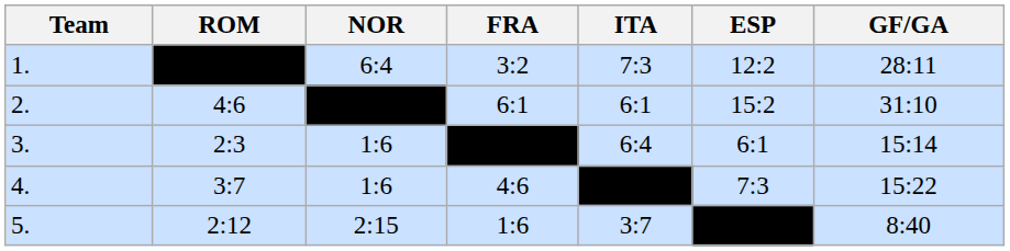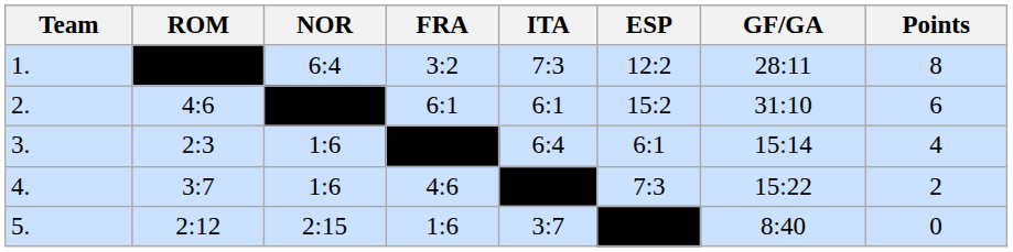 <table class="wikitable" bgcolor="#EFEFFF" width="50%">
 <tr bgcolor="#BCD2EE">
 <th>Team</th>
 <th>ROM</th>
 <th>NOR</th>
 <th>FRA</th>
 <th>ITA</th>
 <th>ESP</th>
 <th>GF/GA</th>
+<th>Points</th>
 </tr>
 <tr bgcolor="#CAE1FF" align="center">
 <td align="left">1. </td>
 <td style="background:#000000;"></td>
 <td>6:4</td>
 <td>3:2</td>
 <td>7:3</td>
 <td>12:2</td>
 <td>28:11</td>
+<td>8</td>
 </tr>
 <tr bgcolor="#CAE1FF" align="center">
 <td align="left">2. </td>
 <td>4:6</td>
 <td style="background:#000000;"></td>
 <td>6:1</td>
 <td>6:1</td>
 <td>15:2</td>
 <td>31:10</td>
+<td>6</td>
 </tr>
 <tr bgcolor="#CAE1FF" align="center">
 <td align="left">3. </td>
 <td>2:3</td>
 <td>1:6</td>
 <td style="background:#000000;"></td>
 <td>6:4</td>
 <td>6:1</td>
 <td>15:14</td>
+<td>4</td>
 </tr>
 <tr bgcolor="#CAE1FF" align="center">
 <td align="left">4. </td>
 <td>3:7</td>
 <td>1:6</td>
 <td>4:6</td>
 <td style="background:#000000;"></td>
 <td>7:3</td>
 <td>15:22</td>
+<td>2</td>
 </tr>
 <tr bgcolor="#CAE1FF" align="center">
 <td align="left">5. </td>
 <td>2:12</td>
 <td>2:15</td>
 <td>1:6</td>
 <td>3:7</td>
 <td style="background:#000000;"></td>
 <td>8:40</td>
+<td>0</td>
 </tr>
 </table>
